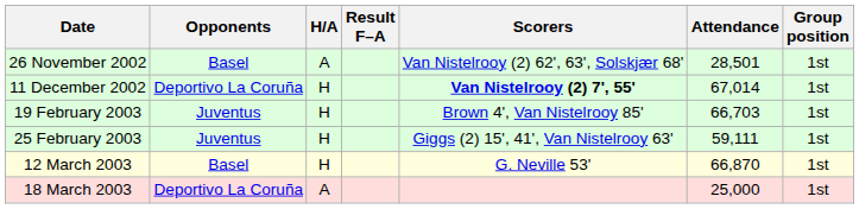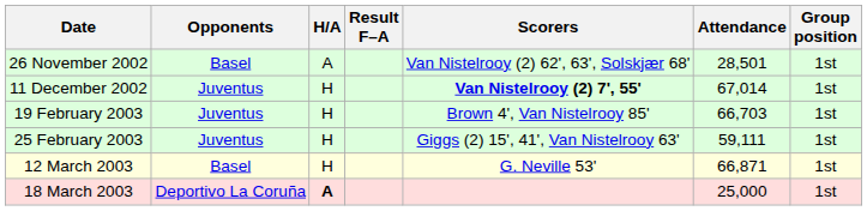 <table class="wikitable" style="text-align:center">
 <tr>
 <th>Date</th>
 <th>Opponents</th>
 <th>H/A</th>
 <th>Result<br>F–A</th>
 <th>Scorers</th>
 <th>Attendance</th>
 <th>Group<br>position</th>
 </tr>
 <tr bgcolor="#ddffdd">
 <td>26 November 2002</td>
 <td><a href='#'>Basel</a></td>
 <td>A</td>
 <td></td>
 <td><a href='#'>Van Nistelrooy</a> (2) 62', 63', <a href='#'>Solskjær</a> 68'</td>
 <td>28,501</td>
 <td>1st</td>
 </tr>
 <tr bgcolor="#ddffdd">
 <td>11 December 2002</td>
-<td><a href='#'>Deportivo La Coruña</a></td>
+<td><a href='#'>Juventus</a></td>
 <td>H</td>
 <td></td>
 <td><strong><a href='#'>Van Nistelrooy</a> (2) 7', 55'</strong></td>
 <td>67,014</td>
 <td>1st</td>
 </tr>
 <tr bgcolor="#ddffdd">
 <td>19 February 2003</td>
 <td><a href='#'>Juventus</a></td>
 <td>H</td>
 <td></td>
 <td><a href='#'>Brown</a> 4', <a href='#'>Van Nistelrooy</a> 85'</td>
 <td>66,703</td>
 <td>1st</td>
 </tr>
 <tr bgcolor="#ddffdd">
 <td>25 February 2003</td>
 <td><a href='#'>Juventus</a></td>
 <td>H</td>
 <td></td>
 <td><a href='#'>Giggs</a> (2) 15', 41', <a href='#'>Van Nistelrooy</a> 63'</td>
 <td>59,111</td>
 <td>1st</td>
 </tr>
 <tr bgcolor="#ffffdd">
 <td>12 March 2003</td>
 <td><a href='#'>Basel</a></td>
 <td>H</td>
 <td></td>
 <td><a href='#'>G. Neville</a> 53'</td>
-<td>66,870</td>
+<td>66,871</td>
 <td>1st</td>
 </tr>
 <tr bgcolor="#ffdddd">
 <td>18 March 2003</td>
 <td><a href='#'>Deportivo La Coruña</a></td>
-<td>A</td>
+<td><strong>A</strong></td>
 <td></td>
 <td></td>
 <td>25,000</td>
 <td>1st</td>
 </tr>
 </table>
